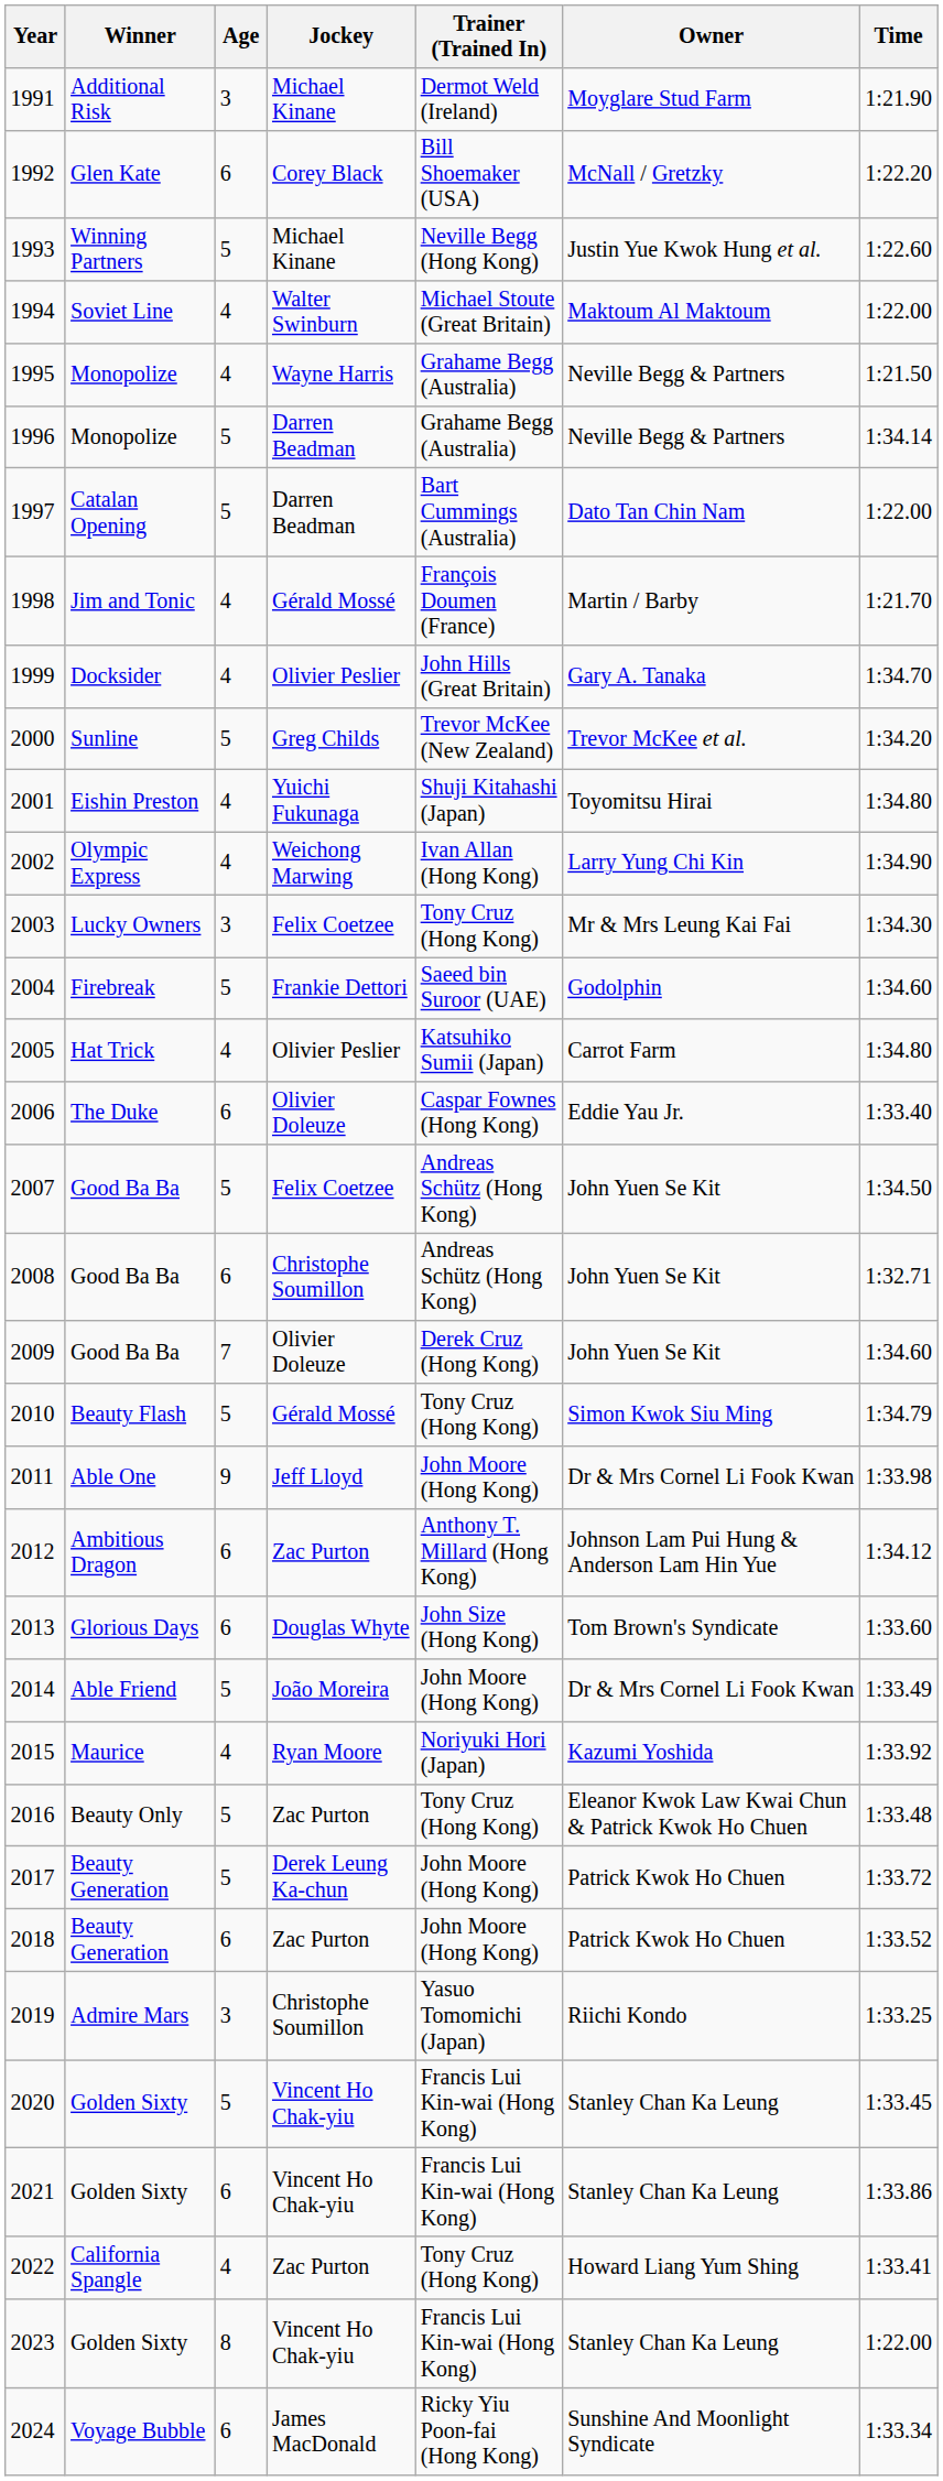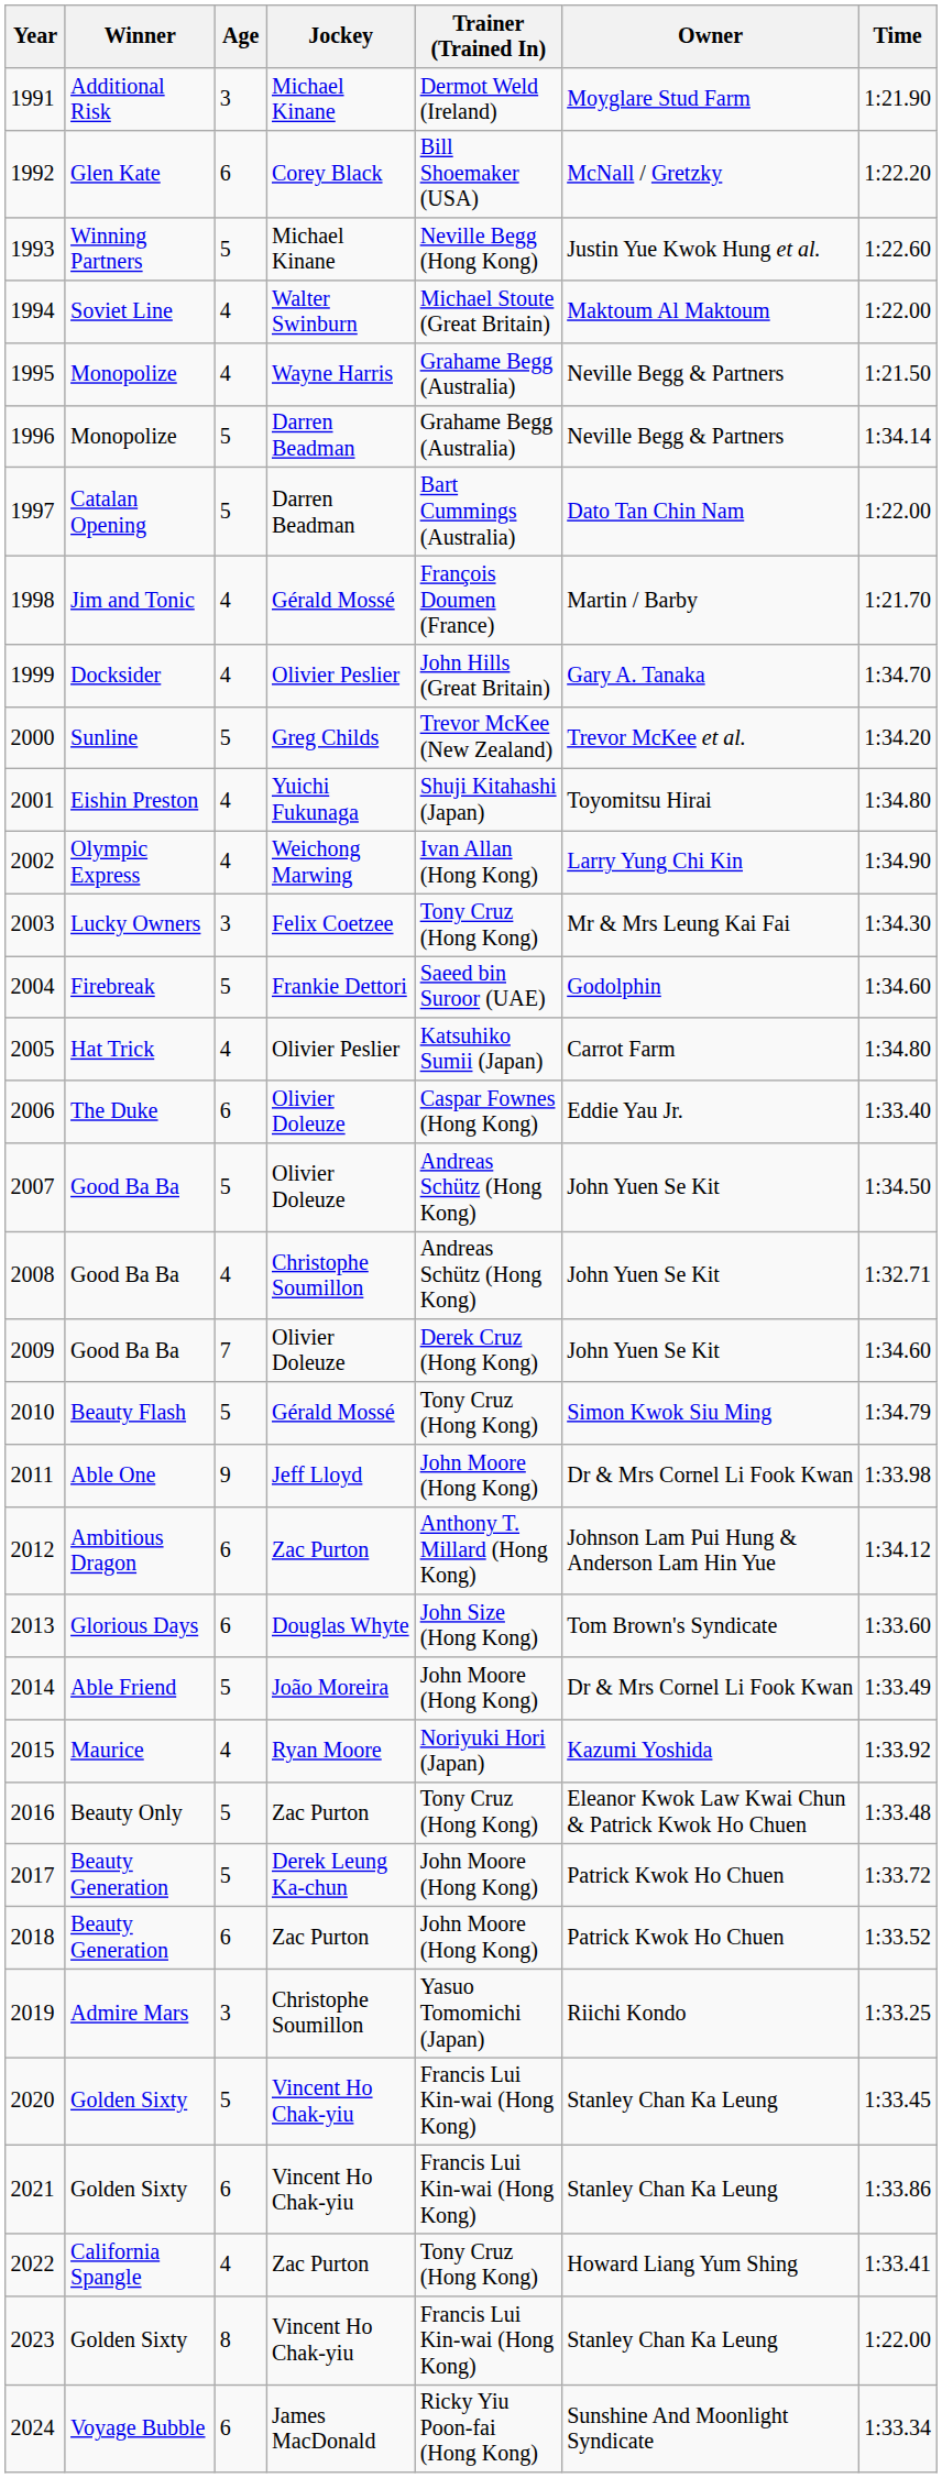 <table class="wikitable sortable" style="font-size:90%">
 <tr>
 <th style="width:36px">Year<br></th>
 <th style="width:110px">Winner<br></th>
 <th style="width:30px">Age<br></th>
 <th style="width:110px">Jockey<br></th>
 <th style="width:110px">Trainer<br> (Trained In)</th>
 <th style="width:300px">Owner<br></th>
 <th style="width:40px">Time<br></th>
 </tr>
 <tr>
 <td>1991</td>
 <td><a href='#'>Additional Risk</a></td>
 <td>3</td>
 <td><a href='#'>Michael Kinane</a></td>
 <td><a href='#'>Dermot Weld</a> (Ireland)</td>
 <td><a href='#'>Moyglare Stud Farm</a></td>
 <td>1:21.90</td>
 </tr>
 <tr>
 <td>1992</td>
 <td><a href='#'>Glen Kate</a> </td>
 <td>6</td>
 <td><a href='#'>Corey Black</a></td>
 <td><a href='#'>Bill Shoemaker</a> (USA)</td>
 <td><a href='#'>McNall</a> / <a href='#'>Gretzky</a></td>
 <td>1:22.20</td>
 </tr>
 <tr>
 <td>1993</td>
 <td><a href='#'>Winning Partners</a></td>
 <td>5</td>
 <td>Michael Kinane</td>
 <td><a href='#'>Neville Begg</a> (Hong Kong)</td>
 <td>Justin Yue Kwok Hung <em>et al.</em></td>
 <td>1:22.60</td>
 </tr>
 <tr>
 <td>1994</td>
 <td><a href='#'>Soviet Line</a></td>
 <td>4</td>
 <td><a href='#'>Walter Swinburn</a></td>
 <td><a href='#'>Michael Stoute</a> (Great Britain)</td>
 <td><a href='#'>Maktoum Al Maktoum</a></td>
 <td>1:22.00</td>
 </tr>
 <tr>
 <td>1995</td>
 <td><a href='#'>Monopolize</a></td>
 <td>4</td>
 <td><a href='#'>Wayne Harris</a></td>
 <td><a href='#'>Grahame Begg</a> (Australia)</td>
 <td>Neville Begg & Partners</td>
 <td>1:21.50</td>
 </tr>
 <tr>
 <td>1996</td>
 <td>Monopolize</td>
 <td>5</td>
 <td><a href='#'>Darren Beadman</a></td>
 <td>Grahame Begg (Australia)</td>
 <td>Neville Begg & Partners</td>
 <td>1:34.14</td>
 </tr>
 <tr>
 <td>1997</td>
 <td><a href='#'>Catalan Opening</a></td>
 <td>5</td>
 <td>Darren Beadman</td>
 <td><a href='#'>Bart Cummings</a> (Australia)</td>
 <td><a href='#'>Dato Tan Chin Nam</a></td>
 <td>1:22.00</td>
 </tr>
 <tr>
 <td>1998</td>
 <td><a href='#'>Jim and Tonic</a></td>
 <td>4</td>
 <td><a href='#'>Gérald Mossé</a></td>
 <td><a href='#'>François Doumen</a> (France)</td>
 <td>Martin / Barby </td>
 <td>1:21.70</td>
 </tr>
 <tr>
 <td>1999</td>
 <td><a href='#'>Docksider</a></td>
 <td>4</td>
 <td><a href='#'>Olivier Peslier</a></td>
 <td><a href='#'>John Hills</a> (Great Britain)</td>
 <td><a href='#'>Gary A. Tanaka</a></td>
 <td>1:34.70</td>
 </tr>
 <tr>
 <td>2000</td>
 <td><a href='#'>Sunline</a></td>
 <td>5</td>
 <td><a href='#'>Greg Childs</a></td>
 <td><a href='#'>Trevor McKee</a> (New Zealand)</td>
 <td><a href='#'>Trevor McKee</a> <em>et al.</em></td>
 <td>1:34.20</td>
 </tr>
 <tr>
 <td>2001</td>
 <td><a href='#'>Eishin Preston</a></td>
 <td>4</td>
 <td><a href='#'>Yuichi Fukunaga</a></td>
 <td><a href='#'>Shuji Kitahashi</a> (Japan)</td>
 <td>Toyomitsu Hirai</td>
 <td>1:34.80</td>
 </tr>
 <tr>
 <td>2002</td>
 <td><a href='#'>Olympic Express</a></td>
 <td>4</td>
 <td><a href='#'>Weichong Marwing</a></td>
 <td><a href='#'>Ivan Allan</a> (Hong Kong)</td>
 <td><a href='#'>Larry Yung Chi Kin</a></td>
 <td>1:34.90</td>
 </tr>
 <tr>
 <td>2003</td>
 <td><a href='#'>Lucky Owners</a></td>
 <td>3</td>
 <td><a href='#'>Felix Coetzee</a></td>
 <td><a href='#'>Tony Cruz</a> (Hong Kong)</td>
 <td>Mr & Mrs Leung Kai Fai</td>
 <td>1:34.30</td>
 </tr>
 <tr>
 <td>2004</td>
 <td><a href='#'>Firebreak</a></td>
 <td>5</td>
 <td><a href='#'>Frankie Dettori</a></td>
 <td><a href='#'>Saeed bin Suroor</a> (UAE)</td>
 <td><a href='#'>Godolphin</a></td>
 <td>1:34.60</td>
 </tr>
 <tr>
 <td>2005</td>
 <td><a href='#'>Hat Trick</a></td>
 <td>4</td>
 <td>Olivier Peslier</td>
 <td><a href='#'>Katsuhiko Sumii</a> (Japan)</td>
 <td>Carrot Farm</td>
 <td>1:34.80</td>
 </tr>
 <tr>
 <td>2006</td>
 <td><a href='#'>The Duke</a></td>
 <td>6</td>
 <td><a href='#'>Olivier Doleuze</a></td>
 <td><a href='#'>Caspar Fownes</a> (Hong Kong)</td>
 <td>Eddie Yau Jr.</td>
 <td>1:33.40</td>
 </tr>
 <tr>
 <td>2007</td>
 <td><a href='#'>Good Ba Ba</a></td>
 <td>5</td>
-<td><a href='#'>Felix Coetzee</a></td>
+<td>Olivier Doleuze</td>
 <td><a href='#'>Andreas Schütz</a> (Hong Kong)</td>
 <td>John Yuen Se Kit</td>
 <td>1:34.50</td>
 </tr>
 <tr>
 <td>2008</td>
 <td>Good Ba Ba</td>
-<td>6</td>
+<td>4</td>
 <td><a href='#'>Christophe Soumillon</a></td>
 <td>Andreas Schütz (Hong Kong)</td>
 <td>John Yuen Se Kit</td>
 <td>1:32.71</td>
 </tr>
 <tr>
 <td>2009</td>
 <td>Good Ba Ba</td>
 <td>7</td>
 <td>Olivier Doleuze</td>
 <td><a href='#'>Derek Cruz</a> (Hong Kong)</td>
 <td>John Yuen Se Kit</td>
 <td>1:34.60</td>
 </tr>
 <tr>
 <td>2010</td>
 <td><a href='#'>Beauty Flash</a></td>
 <td>5</td>
 <td><a href='#'>Gérald Mossé</a></td>
 <td>Tony Cruz (Hong Kong)</td>
 <td><a href='#'>Simon Kwok Siu Ming</a></td>
 <td>1:34.79</td>
 </tr>
 <tr>
 <td>2011</td>
 <td><a href='#'>Able One</a></td>
 <td>9</td>
 <td><a href='#'>Jeff Lloyd</a></td>
 <td><a href='#'>John Moore</a> (Hong Kong)</td>
 <td>Dr & Mrs Cornel Li Fook Kwan</td>
 <td>1:33.98</td>
 </tr>
 <tr>
 <td>2012</td>
 <td><a href='#'>Ambitious Dragon</a></td>
 <td>6</td>
 <td><a href='#'>Zac Purton</a></td>
 <td><a href='#'>Anthony T. Millard</a> (Hong Kong)</td>
 <td>Johnson Lam Pui Hung & Anderson Lam Hin Yue</td>
 <td>1:34.12</td>
 </tr>
 <tr>
 <td>2013</td>
 <td><a href='#'>Glorious Days</a></td>
 <td>6</td>
 <td><a href='#'>Douglas Whyte</a></td>
 <td><a href='#'>John Size</a> (Hong Kong)</td>
 <td>Tom Brown's Syndicate</td>
 <td>1:33.60</td>
 </tr>
 <tr>
 <td>2014</td>
 <td><a href='#'>Able Friend</a></td>
 <td>5</td>
 <td><a href='#'>João Moreira</a></td>
 <td>John Moore (Hong Kong)</td>
 <td>Dr & Mrs Cornel Li Fook Kwan</td>
 <td>1:33.49</td>
 </tr>
 <tr>
 <td>2015</td>
 <td><a href='#'>Maurice</a></td>
 <td>4</td>
 <td><a href='#'>Ryan Moore</a></td>
 <td><a href='#'>Noriyuki Hori</a> (Japan)</td>
 <td><a href='#'>Kazumi Yoshida</a></td>
 <td>1:33.92</td>
 </tr>
 <tr>
 <td>2016</td>
 <td>Beauty Only</td>
 <td>5</td>
 <td>Zac Purton</td>
 <td>Tony Cruz (Hong Kong)</td>
 <td>Eleanor Kwok Law Kwai Chun & Patrick Kwok Ho Chuen</td>
 <td>1:33.48</td>
 </tr>
 <tr>
 <td>2017</td>
 <td><a href='#'>Beauty Generation</a></td>
 <td>5</td>
 <td><a href='#'>Derek Leung Ka-chun</a></td>
 <td>John Moore (Hong Kong)</td>
 <td>Patrick Kwok Ho Chuen</td>
 <td>1:33.72</td>
 </tr>
 <tr>
 <td>2018</td>
 <td><a href='#'>Beauty Generation</a></td>
 <td>6</td>
 <td>Zac Purton</td>
 <td>John Moore (Hong Kong)</td>
 <td>Patrick Kwok Ho Chuen</td>
 <td>1:33.52</td>
 </tr>
 <tr>
 <td>2019</td>
 <td><a href='#'>Admire Mars</a></td>
 <td>3</td>
 <td>Christophe Soumillon</td>
 <td>Yasuo Tomomichi (Japan)</td>
 <td>Riichi Kondo</td>
 <td>1:33.25</td>
 </tr>
 <tr>
 <td>2020</td>
 <td><a href='#'>Golden Sixty</a></td>
 <td>5</td>
 <td><a href='#'>Vincent Ho Chak-yiu</a></td>
 <td>Francis Lui Kin-wai (Hong Kong)</td>
 <td>Stanley Chan Ka Leung</td>
 <td>1:33.45</td>
 </tr>
 <tr>
 <td>2021</td>
 <td>Golden Sixty</td>
 <td>6</td>
 <td>Vincent Ho Chak-yiu</td>
 <td>Francis Lui Kin-wai (Hong Kong)</td>
 <td>Stanley Chan Ka Leung</td>
 <td>1:33.86</td>
 </tr>
 <tr>
 <td>2022</td>
 <td><a href='#'>California Spangle</a></td>
 <td>4</td>
 <td>Zac Purton</td>
 <td>Tony Cruz (Hong Kong)</td>
 <td>Howard Liang Yum Shing</td>
 <td>1:33.41</td>
 </tr>
 <tr>
 <td>2023</td>
 <td>Golden Sixty</td>
 <td>8</td>
 <td>Vincent Ho Chak-yiu</td>
 <td>Francis Lui Kin-wai (Hong Kong)</td>
 <td>Stanley Chan Ka Leung</td>
 <td>1:22.00</td>
 </tr>
 <tr>
 <td>2024</td>
 <td><a href='#'>Voyage Bubble</a></td>
 <td>6</td>
 <td>James MacDonald</td>
 <td>Ricky Yiu Poon-fai (Hong Kong)</td>
 <td>Sunshine And Moonlight Syndicate</td>
 <td>1:33.34</td>
 </tr>
 </table>
